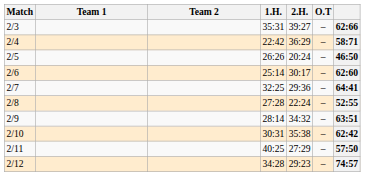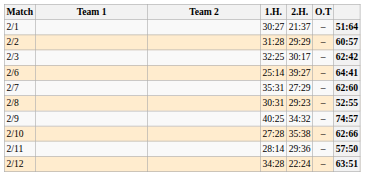 <table class="wikitable">
 <tr>
 <th>Match</th>
 <th align="left" width="180">Team 1</th>
 <th align="left" width="180">Team 2</th>
 <th>1.H.</th>
 <th>2.H.</th>
 <th>O.T</th>
 <th></th>
 </tr>
 <tr>
+<td>2/1</td>
+<td></td>
+<td></td>
+<td>30:27</td>
+<td>21:37</td>
+<td align="center">–</td>
+<th align="center">51:64</th>
+</tr>
+<tr bgcolor="#FFECCE">
+<td>2/2</td>
+<td></td>
+<td></td>
+<td>31:28</td>
+<td>29:29</td>
+<td align="center">–</td>
+<th align="center">60:57</th>
+</tr>
+<tr>
 <td>2/3</td>
 <td></td>
 <td></td>
-<td>35:31</td>
-<td>39:27</td>
+<td>32:25</td>
+<td>30:17</td>
 <td align="center">–</td>
-<th align="center">62:66</th>
-</tr>
-<tr bgcolor="#FFECCE">
-<td>2/4</td>
-<td></td>
-<td></td>
-<td>22:42</td>
-<td>36:29</td>
-<td align="center">–</td>
-<th align="center">58:71</th>
-</tr>
-<tr>
-<td>2/5</td>
-<td></td>
-<td></td>
-<td>26:26</td>
-<td>20:24</td>
-<td align="center">–</td>
-<th align="center">46:50</th>
+<th align="center">62:42</th>
 </tr>
 <tr bgcolor="#FFECCE">
 <td>2/6</td>
 <td></td>
 <td></td>
 <td>25:14</td>
-<td>30:17</td>
+<td>39:27</td>
 <td align="center">–</td>
-<th align="center">62:60</th>
+<th align="center">64:41</th>
 </tr>
 <tr>
 <td>2/7</td>
 <td></td>
 <td></td>
-<td>32:25</td>
-<td>29:36</td>
+<td>35:31</td>
+<td>27:29</td>
 <td align="center">–</td>
-<th align="center">64:41</th>
+<th align="center">62:60</th>
 </tr>
 <tr bgcolor="#FFECCE">
 <td>2/8</td>
 <td></td>
 <td></td>
-<td>27:28</td>
-<td>22:24</td>
+<td>30:31</td>
+<td>29:23</td>
 <td align="center">–</td>
 <th align="center">52:55</th>
 </tr>
 <tr>
 <td>2/9</td>
 <td></td>
 <td></td>
-<td>28:14</td>
+<td>40:25</td>
 <td>34:32</td>
 <td align="center">–</td>
-<th align="center">63:51</th>
+<th align="center">74:57</th>
 </tr>
 <tr bgcolor="#FFECCE">
 <td>2/10</td>
 <td></td>
 <td></td>
-<td>30:31</td>
+<td>27:28</td>
 <td>35:38</td>
 <td align="center">–</td>
-<th align="center">62:42</th>
+<th align="center">62:66</th>
 </tr>
 <tr>
 <td>2/11</td>
 <td></td>
 <td></td>
-<td>40:25</td>
-<td>27:29</td>
+<td>28:14</td>
+<td>29:36</td>
 <td align="center">–</td>
 <th align="center">57:50</th>
 </tr>
 <tr bgcolor="#FFECCE">
 <td>2/12</td>
 <td></td>
 <td></td>
 <td>34:28</td>
-<td>29:23</td>
+<td>22:24</td>
 <td align="center">–</td>
-<th align="center">74:57</th>
+<th align="center">63:51</th>
 </tr>
 </table>
